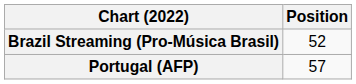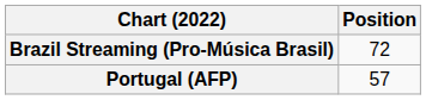 <table class="wikitable sortable plainrowheaders" style="text-align:center">
 <tr>
 <th scope="col">Chart (2022)</th>
 <th scope="col">Position</th>
 </tr>
 <tr>
 <th scope="row">Brazil Streaming (Pro-Música Brasil)</th>
-<td>52</td>
+<td>72</td>
 </tr>
 <tr>
 <th scope="row">Portugal (AFP)</th>
 <td>57</td>
 </tr>
 </table>
